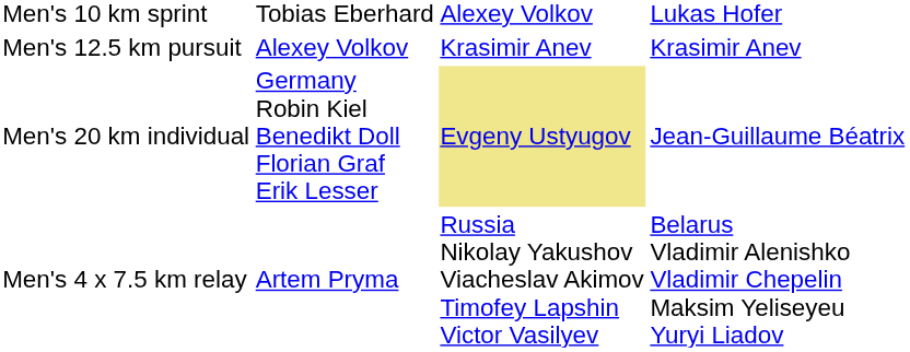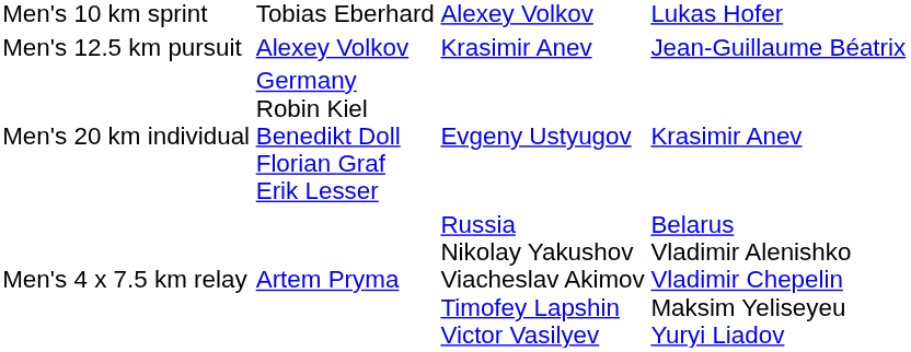 <table>
 <tr>
 <td>Men's 10 km sprint</td>
 <td> Tobias Eberhard</td>
 <td> <a href='#'>Alexey Volkov</a></td>
 <td> <a href='#'>Lukas Hofer</a></td>
 </tr>
 <tr>
 <td>Men's 12.5 km pursuit</td>
 <td> <a href='#'>Alexey Volkov</a></td>
 <td> <a href='#'>Krasimir Anev</a></td>
-<td> <a href='#'>Krasimir Anev</a></td>
+<td> <a href='#'>Jean-Guillaume Béatrix</a></td>
 </tr>
 <tr>
 <td>Men's 20 km individual</td>
 <td> <a href='#'>Germany</a><br>Robin Kiel<br><a href='#'>Benedikt Doll</a><br><a href='#'>Florian Graf</a><br><a href='#'>Erik Lesser</a></td>
-<td style="background: khaki;"> <a href='#'>Evgeny Ustyugov</a></td>
-<td> <a href='#'>Jean-Guillaume Béatrix</a></td>
+<td> <a href='#'>Evgeny Ustyugov</a></td>
+<td> <a href='#'>Krasimir Anev</a></td>
 </tr>
 <tr>
 <td>Men's 4 x 7.5 km relay</td>
 <td> <a href='#'>Artem Pryma</a></td>
 <td> <a href='#'>Russia</a><br>Nikolay Yakushov<br>Viacheslav Akimov<br><a href='#'>Timofey Lapshin</a><br><a href='#'>Victor Vasilyev</a></td>
 <td> <a href='#'>Belarus</a><br>Vladimir Alenishko<br><a href='#'>Vladimir Chepelin</a><br>Maksim Yeliseyeu<br><a href='#'>Yuryi Liadov</a></td>
 </tr>
 </table>
